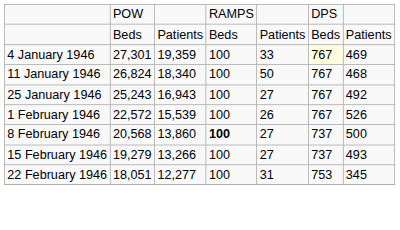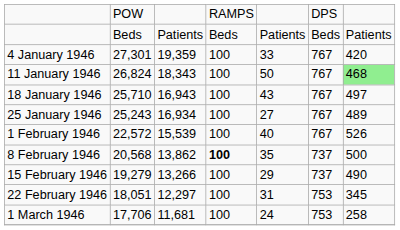 <table class="wikitable">
 <tr>
 <td></td>
 <td>POW</td>
 <td></td>
 <td>RAMPS</td>
 <td></td>
 <td>DPS</td>
 <td></td>
 </tr>
 <tr>
 <td></td>
 <td>Beds</td>
 <td>Patients</td>
 <td>Beds</td>
 <td>Patients</td>
 <td>Beds</td>
 <td>Patients</td>
 </tr>
 <tr>
 <td>4 January 1946</td>
 <td>27,301</td>
 <td>19,359</td>
 <td>100</td>
 <td>33</td>
-<td style="background: lightyellow;">767</td>
-<td>469</td>
+<td>767</td>
+<td>420</td>
 </tr>
 <tr>
 <td>11 January 1946</td>
 <td>26,824</td>
-<td>18,340</td>
+<td>18,343</td>
 <td>100</td>
 <td>50</td>
 <td>767</td>
-<td>468</td>
+<td style="background: lightgreen;">468</td>
+</tr>
+<tr>
+<td>18 January 1946</td>
+<td>25,710</td>
+<td>16,943</td>
+<td>100</td>
+<td>43</td>
+<td>767</td>
+<td>497</td>
 </tr>
 <tr>
 <td>25 January 1946</td>
 <td>25,243</td>
-<td>16,943</td>
+<td>16,934</td>
 <td>100</td>
 <td>27</td>
 <td>767</td>
-<td>492</td>
+<td>489</td>
 </tr>
 <tr>
 <td>1 February 1946</td>
 <td>22,572</td>
 <td>15,539</td>
 <td>100</td>
-<td>26</td>
+<td>40</td>
 <td>767</td>
 <td>526</td>
 </tr>
 <tr>
 <td>8 February 1946</td>
 <td>20,568</td>
-<td>13,860</td>
+<td>13,862</td>
 <td><strong>100</strong></td>
-<td>27</td>
+<td>35</td>
 <td>737</td>
 <td>500</td>
 </tr>
 <tr>
 <td>15 February 1946</td>
 <td>19,279</td>
 <td>13,266</td>
 <td>100</td>
-<td>27</td>
+<td>29</td>
 <td>737</td>
-<td>493</td>
+<td>490</td>
 </tr>
 <tr>
 <td>22 February 1946</td>
 <td>18,051</td>
-<td>12,277</td>
+<td>12,297</td>
 <td>100</td>
 <td>31</td>
 <td>753</td>
 <td>345</td>
 </tr>
 <tr>
+<td>1 March 1946</td>
+<td>17,706</td>
+<td>11,681</td>
+<td>100</td>
+<td>24</td>
+<td>753</td>
+<td>258</td>
+</tr>
+<tr>
 </tr>
 </table>
